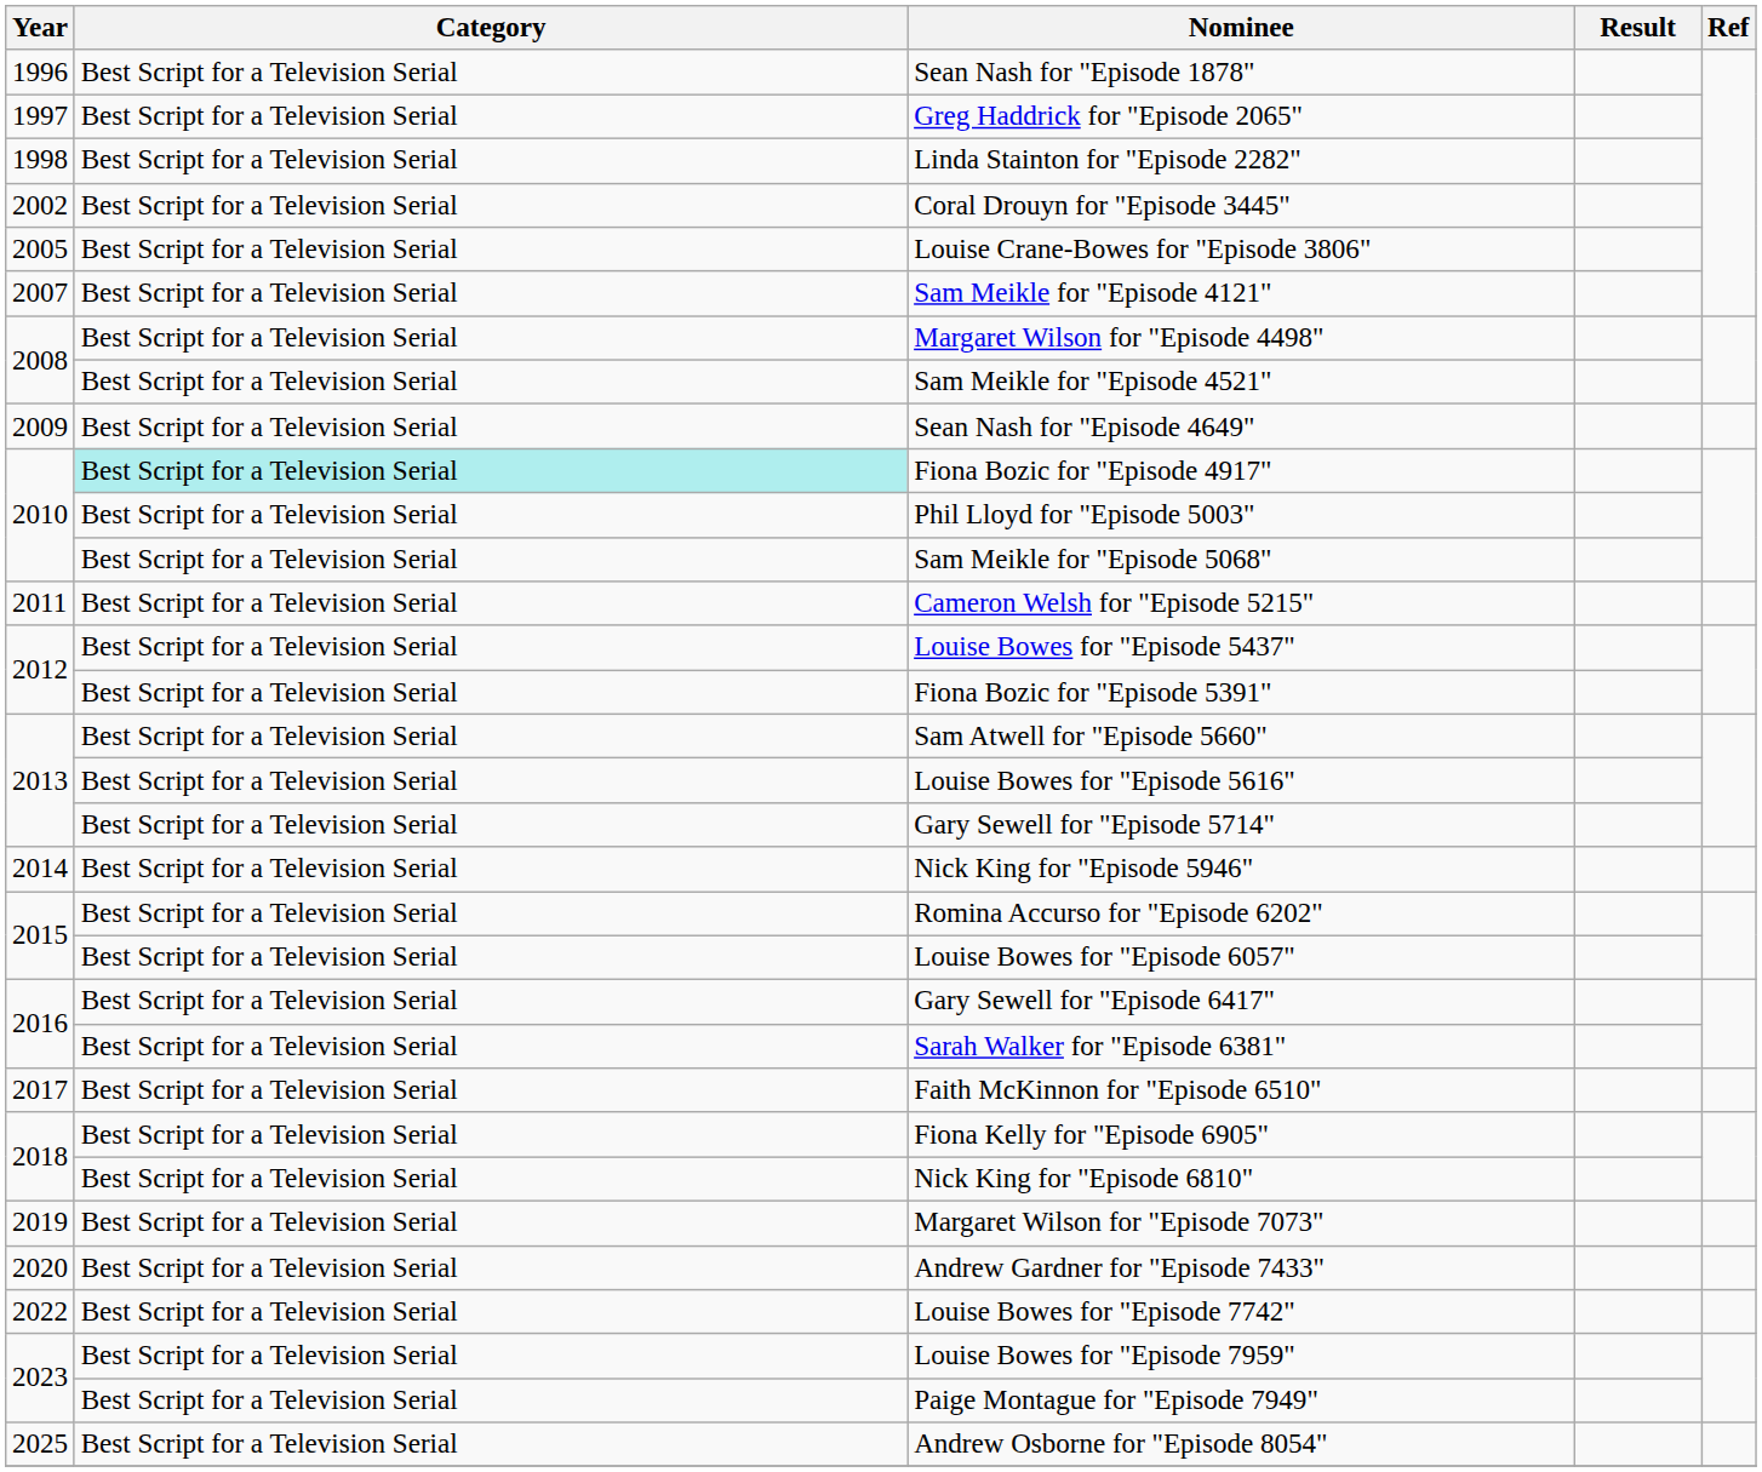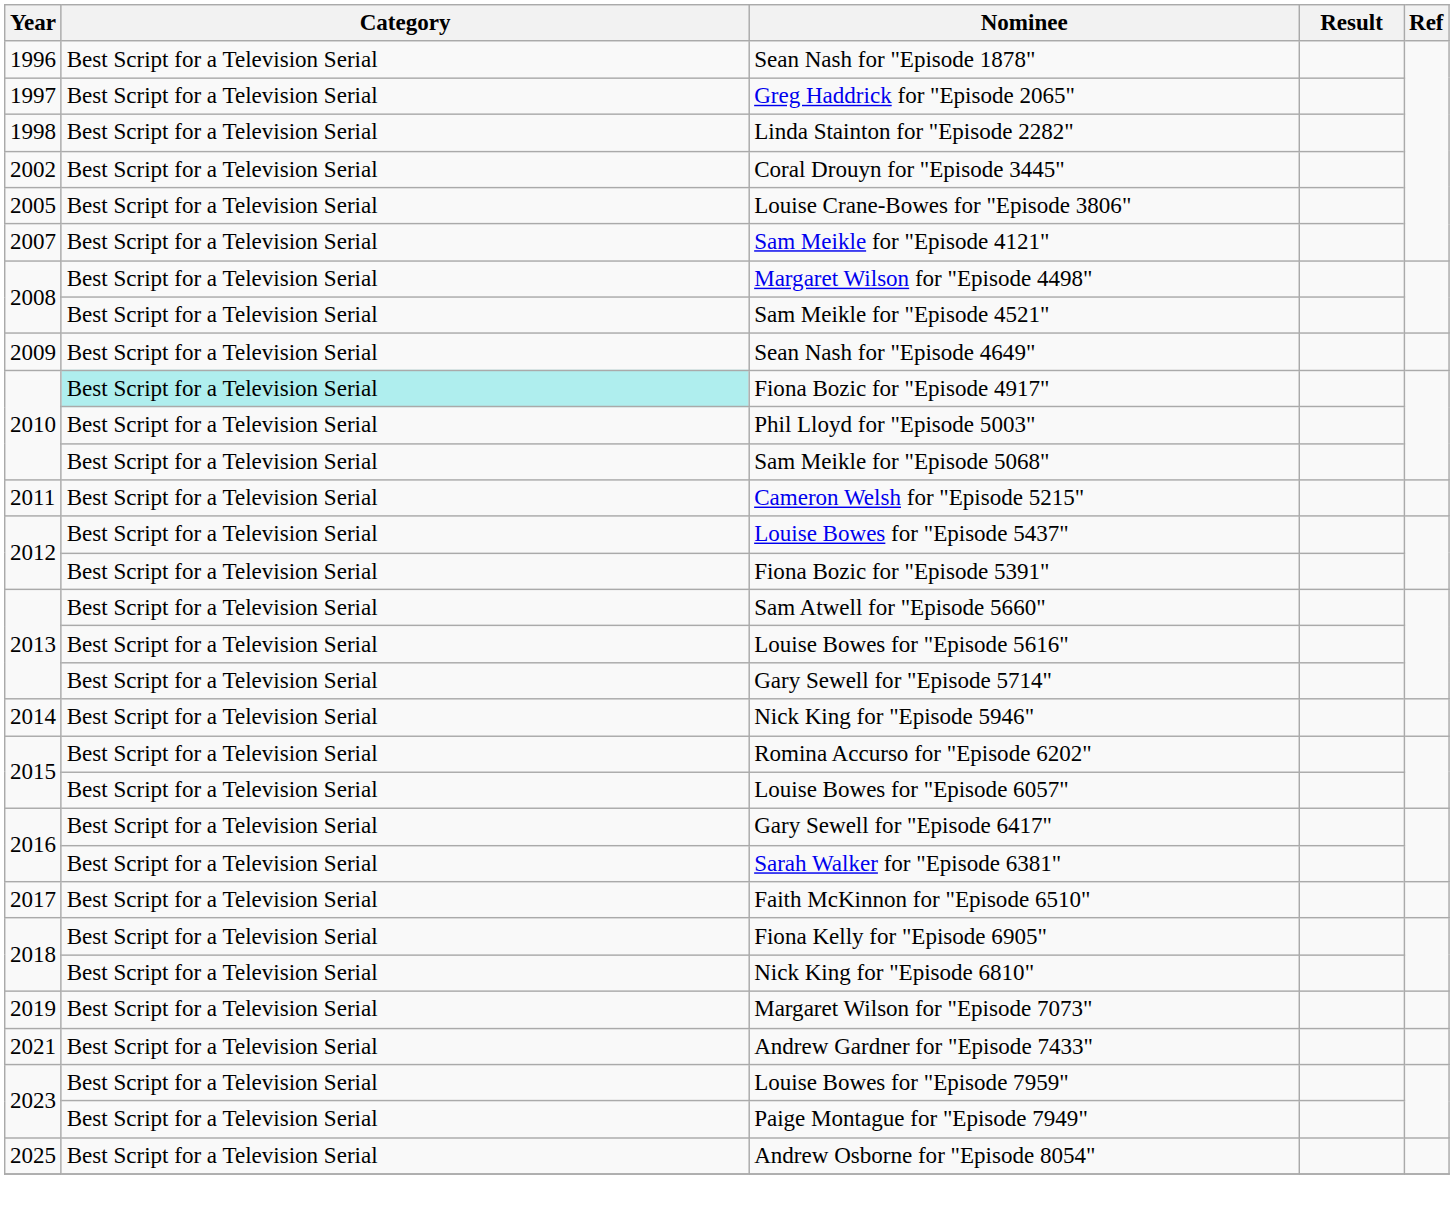 <table class="wikitable">
 <tr>
 <th>Year</th>
 <th width="470">Category</th>
 <th width="375">Nominee</th>
 <th width="65">Result</th>
 <th>Ref</th>
 </tr>
 <tr>
 <td>1996</td>
 <td>Best Script for a Television Serial</td>
 <td>Sean Nash for "Episode 1878"</td>
 <td></td>
 <td align="center" rowspan="6"></td>
 </tr>
 <tr>
 <td>1997</td>
 <td>Best Script for a Television Serial</td>
 <td><a href='#'>Greg Haddrick</a> for "Episode 2065"</td>
 <td></td>
 </tr>
 <tr>
 <td>1998</td>
 <td>Best Script for a Television Serial</td>
 <td>Linda Stainton for "Episode 2282"</td>
 <td></td>
 </tr>
 <tr>
 <td>2002</td>
 <td>Best Script for a Television Serial</td>
 <td>Coral Drouyn for "Episode 3445"</td>
 <td></td>
 </tr>
 <tr>
 <td>2005</td>
 <td>Best Script for a Television Serial</td>
 <td>Louise Crane-Bowes for "Episode 3806"</td>
 <td></td>
 </tr>
 <tr>
 <td>2007</td>
 <td>Best Script for a Television Serial</td>
 <td><a href='#'>Sam Meikle</a> for "Episode 4121"</td>
 <td></td>
 </tr>
 <tr>
 <td rowspan="2">2008</td>
 <td>Best Script for a Television Serial</td>
 <td><a href='#'>Margaret Wilson</a> for "Episode 4498"</td>
 <td></td>
 <td align="center" rowspan="2"><br></td>
 </tr>
 <tr>
 <td>Best Script for a Television Serial</td>
 <td>Sam Meikle for "Episode 4521"</td>
 <td></td>
 </tr>
 <tr>
 <td>2009</td>
 <td>Best Script for a Television Serial</td>
 <td>Sean Nash for "Episode 4649"</td>
 <td></td>
 <td align="center"></td>
 </tr>
 <tr>
 <td rowspan="3">2010</td>
 <td style="background: paleturquoise;">Best Script for a Television Serial</td>
 <td>Fiona Bozic for "Episode 4917"</td>
 <td></td>
 <td align="center" rowspan="3"><br></td>
 </tr>
 <tr>
 <td>Best Script for a Television Serial</td>
 <td>Phil Lloyd for "Episode 5003"</td>
 <td></td>
 </tr>
 <tr>
 <td>Best Script for a Television Serial</td>
 <td>Sam Meikle for "Episode 5068"</td>
 <td></td>
 </tr>
 <tr>
 <td>2011</td>
 <td>Best Script for a Television Serial</td>
 <td><a href='#'>Cameron Welsh</a> for "Episode 5215"</td>
 <td></td>
 <td align="center"></td>
 </tr>
 <tr>
 <td rowspan="2">2012</td>
 <td>Best Script for a Television Serial</td>
 <td><a href='#'>Louise Bowes</a> for "Episode 5437"</td>
 <td></td>
 <td align="center" rowspan="2"><br></td>
 </tr>
 <tr>
 <td>Best Script for a Television Serial</td>
 <td>Fiona Bozic for "Episode 5391"</td>
 <td></td>
 </tr>
 <tr>
 <td rowspan="3">2013</td>
 <td>Best Script for a Television Serial</td>
 <td>Sam Atwell for "Episode 5660"</td>
 <td></td>
 <td align="center" rowspan="3"><br></td>
 </tr>
 <tr>
 <td>Best Script for a Television Serial</td>
 <td>Louise Bowes for "Episode 5616"</td>
 <td></td>
 </tr>
 <tr>
 <td>Best Script for a Television Serial</td>
 <td>Gary Sewell for "Episode 5714"</td>
 <td></td>
 </tr>
 <tr>
 <td>2014</td>
 <td>Best Script for a Television Serial</td>
 <td>Nick King for "Episode 5946"</td>
 <td></td>
 <td align="center"></td>
 </tr>
 <tr>
 <td rowspan="2">2015</td>
 <td>Best Script for a Television Serial</td>
 <td>Romina Accurso for "Episode 6202"</td>
 <td></td>
 <td align="center" rowspan="2"><br></td>
 </tr>
 <tr>
 <td>Best Script for a Television Serial</td>
 <td>Louise Bowes for "Episode 6057"</td>
 <td></td>
 </tr>
 <tr>
 <td rowspan="2">2016</td>
 <td>Best Script for a Television Serial</td>
 <td>Gary Sewell for "Episode 6417"</td>
 <td></td>
 <td align="center" rowspan="2"></td>
 </tr>
 <tr>
 <td>Best Script for a Television Serial</td>
 <td><a href='#'>Sarah Walker</a> for "Episode 6381"</td>
 <td></td>
 </tr>
 <tr>
 <td>2017</td>
 <td>Best Script for a Television Serial</td>
 <td>Faith McKinnon for "Episode 6510"</td>
 <td></td>
 <td align="center"></td>
 </tr>
 <tr>
 <td rowspan="2">2018</td>
 <td>Best Script for a Television Serial</td>
 <td>Fiona Kelly for "Episode 6905"</td>
 <td></td>
 <td align="center" rowspan="2"></td>
 </tr>
 <tr>
 <td>Best Script for a Television Serial</td>
 <td>Nick King for "Episode 6810"</td>
 <td></td>
 </tr>
 <tr>
 <td>2019</td>
 <td>Best Script for a Television Serial</td>
 <td>Margaret Wilson for "Episode 7073"</td>
 <td></td>
 <td align="center"></td>
 </tr>
 <tr>
-<td>2020</td>
+<td>2021</td>
 <td>Best Script for a Television Serial</td>
 <td>Andrew Gardner for "Episode 7433"</td>
-<td></td>
-<td align="center"></td>
-</tr>
-<tr>
-<td>2022</td>
-<td>Best Script for a Television Serial</td>
-<td>Louise Bowes for "Episode 7742"</td>
 <td></td>
 <td align="center"></td>
 </tr>
 <tr>
 <td rowspan="2">2023</td>
 <td>Best Script for a Television Serial</td>
 <td>Louise Bowes for "Episode 7959"</td>
 <td></td>
 <td align="center" rowspan="2"></td>
 </tr>
 <tr>
 <td>Best Script for a Television Serial</td>
 <td>Paige Montague for "Episode 7949"</td>
 <td></td>
 </tr>
 <tr>
 <td>2025</td>
 <td>Best Script for a Television Serial</td>
 <td>Andrew Osborne for "Episode 8054"</td>
 <td></td>
 <td align="center"></td>
 </tr>
 <tr>
 </tr>
 </table>
